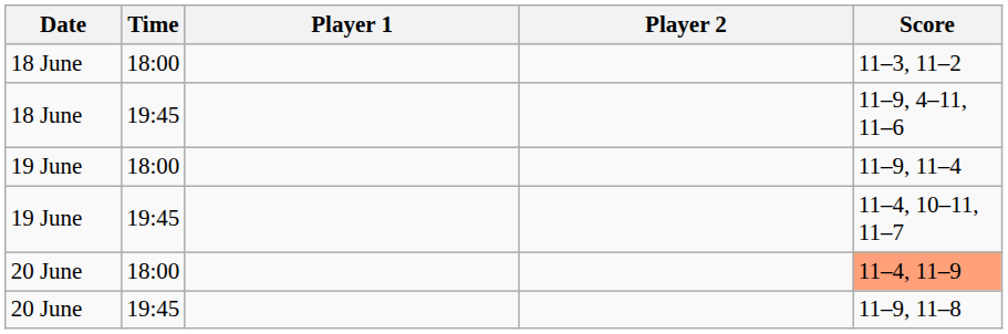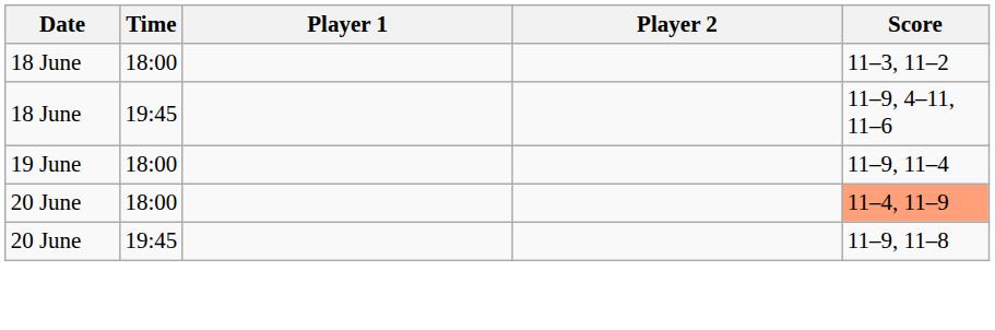 <table class="sortable wikitable" style="font-size:90%">
 <tr>
 <th width="65">Date</th>
 <th width="30">Time</th>
 <th width="200">Player 1</th>
 <th width="200">Player 2</th>
 <th width="85">Score</th>
 </tr>
 <tr>
 <td>18 June</td>
 <td>18:00</td>
 <td><strong></strong></td>
 <td></td>
 <td>11–3, 11–2</td>
 </tr>
 <tr>
 <td>18 June</td>
 <td>19:45</td>
 <td><strong></strong></td>
 <td></td>
 <td>11–9, 4–11, 11–6</td>
 </tr>
 <tr>
 <td>19 June</td>
 <td>18:00</td>
 <td><strong></strong></td>
 <td></td>
 <td>11–9, 11–4</td>
 </tr>
 <tr>
-<td>19 June</td>
-<td>19:45</td>
-<td><strong></strong></td>
-<td></td>
-<td>11–4, 10–11, 11–7</td>
-</tr>
-<tr>
 <td>20 June</td>
 <td>18:00</td>
 <td><strong></strong></td>
 <td></td>
 <td style="background: lightsalmon;">11–4, 11–9</td>
 </tr>
 <tr>
 <td>20 June</td>
 <td>19:45</td>
 <td></td>
 <td><strong></strong></td>
 <td>11–9, 11–8</td>
 </tr>
 </table>
